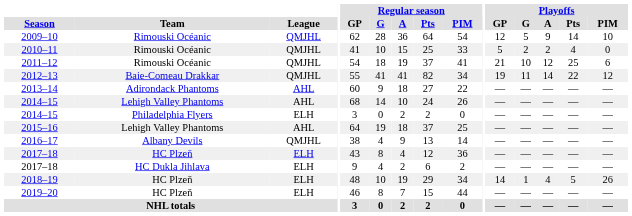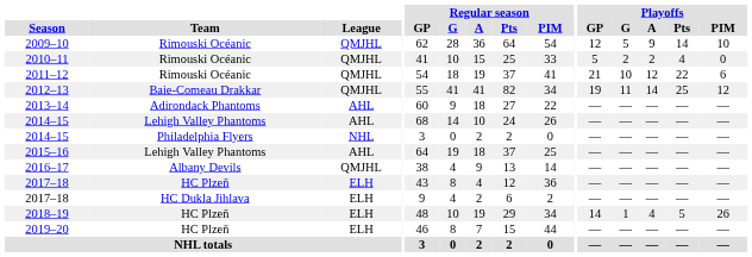 <table border="0" cellpadding="1" cellspacing="0" style="text-align:center; width:60em">
 <tr bgcolor="#e0e0e0">
 <th colspan="3" bgcolor="#ffffff"></th>
 <th rowspan="100" bgcolor="#ffffff"></th>
 <th colspan="5"><a href='#'>Regular season</a></th>
 <th rowspan="100" bgcolor="#ffffff"></th>
 <th colspan="5"><a href='#'>Playoffs</a></th>
 </tr>
 <tr bgcolor="#e0e0e0">
 <th><a href='#'>Season</a></th>
 <th>Team</th>
 <th>League</th>
 <th>GP</th>
 <th><a href='#'>G</a></th>
 <th><a href='#'>A</a></th>
 <th><a href='#'>Pts</a></th>
 <th><a href='#'>PIM</a></th>
 <th>GP</th>
 <th>G</th>
 <th>A</th>
 <th>Pts</th>
 <th>PIM</th>
 </tr>
 <tr>
 <td><a href='#'>2009–10</a></td>
 <td><a href='#'>Rimouski Océanic</a></td>
 <td><a href='#'>QMJHL</a></td>
 <td>62</td>
 <td>28</td>
 <td>36</td>
 <td>64</td>
 <td>54</td>
 <td>12</td>
 <td>5</td>
 <td>9</td>
 <td>14</td>
 <td>10</td>
 </tr>
 <tr bgcolor="#f0f0f0">
 <td><a href='#'>2010–11</a></td>
 <td>Rimouski Océanic</td>
 <td>QMJHL</td>
 <td>41</td>
 <td>10</td>
 <td>15</td>
 <td>25</td>
 <td>33</td>
 <td>5</td>
 <td>2</td>
 <td>2</td>
 <td>4</td>
 <td>0</td>
 </tr>
 <tr>
 <td><a href='#'>2011–12</a></td>
 <td>Rimouski Océanic</td>
 <td>QMJHL</td>
 <td>54</td>
 <td>18</td>
 <td>19</td>
 <td>37</td>
 <td>41</td>
 <td>21</td>
 <td>10</td>
 <td>12</td>
-<td>25</td>
+<td>22</td>
 <td>6</td>
 </tr>
 <tr bgcolor="#f0f0f0">
 <td><a href='#'>2012–13</a></td>
 <td><a href='#'>Baie-Comeau Drakkar</a></td>
 <td>QMJHL</td>
 <td>55</td>
 <td>41</td>
 <td>41</td>
 <td>82</td>
 <td>34</td>
 <td>19</td>
 <td>11</td>
 <td>14</td>
-<td>22</td>
+<td>25</td>
 <td>12</td>
 </tr>
 <tr>
 <td><a href='#'>2013–14</a></td>
 <td><a href='#'>Adirondack Phantoms</a></td>
 <td><a href='#'>AHL</a></td>
 <td>60</td>
 <td>9</td>
 <td>18</td>
 <td>27</td>
 <td>22</td>
 <td>—</td>
 <td>—</td>
 <td>—</td>
 <td>—</td>
 <td>—</td>
 </tr>
 <tr bgcolor="#f0f0f0">
 <td><a href='#'>2014–15</a></td>
 <td><a href='#'>Lehigh Valley Phantoms</a></td>
 <td>AHL</td>
 <td>68</td>
 <td>14</td>
 <td>10</td>
 <td>24</td>
 <td>26</td>
 <td>—</td>
 <td>—</td>
 <td>—</td>
 <td>—</td>
 <td>—</td>
 </tr>
 <tr>
 <td><a href='#'>2014–15</a></td>
 <td><a href='#'>Philadelphia Flyers</a></td>
-<td>ELH</td>
+<td><a href='#'>NHL</a></td>
 <td>3</td>
 <td>0</td>
 <td>2</td>
 <td>2</td>
 <td>0</td>
 <td>—</td>
 <td>—</td>
 <td>—</td>
 <td>—</td>
 <td>—</td>
 </tr>
 <tr bgcolor="#f0f0f0">
 <td><a href='#'>2015–16</a></td>
 <td>Lehigh Valley Phantoms</td>
 <td>AHL</td>
 <td>64</td>
 <td>19</td>
 <td>18</td>
 <td>37</td>
 <td>25</td>
 <td>—</td>
 <td>—</td>
 <td>—</td>
 <td>—</td>
 <td>—</td>
 </tr>
 <tr>
 <td><a href='#'>2016–17</a></td>
 <td><a href='#'>Albany Devils</a></td>
 <td>QMJHL</td>
 <td>38</td>
 <td>4</td>
 <td>9</td>
 <td>13</td>
 <td>14</td>
 <td>—</td>
 <td>—</td>
 <td>—</td>
 <td>—</td>
 <td>—</td>
 </tr>
 <tr bgcolor="#f0f0f0">
 <td><a href='#'>2017–18</a></td>
 <td><a href='#'>HC Plzeň</a></td>
 <td><a href='#'>ELH</a></td>
 <td>43</td>
 <td>8</td>
 <td>4</td>
 <td>12</td>
 <td>36</td>
 <td>—</td>
 <td>—</td>
 <td>—</td>
 <td>—</td>
 <td>—</td>
 </tr>
 <tr>
 <td>2017–18</td>
 <td><a href='#'>HC Dukla Jihlava</a></td>
 <td>ELH</td>
 <td>9</td>
 <td>4</td>
 <td>2</td>
 <td>6</td>
 <td>2</td>
 <td>—</td>
 <td>—</td>
 <td>—</td>
 <td>—</td>
 <td>—</td>
 </tr>
 <tr bgcolor="#f0f0f0">
 <td><a href='#'>2018–19</a></td>
 <td>HC Plzeň</td>
 <td>ELH</td>
 <td>48</td>
 <td>10</td>
 <td>19</td>
 <td>29</td>
 <td>34</td>
 <td>14</td>
 <td>1</td>
 <td>4</td>
 <td>5</td>
 <td>26</td>
 </tr>
 <tr>
 <td><a href='#'>2019–20</a></td>
 <td>HC Plzeň</td>
 <td>ELH</td>
 <td>46</td>
 <td>8</td>
 <td>7</td>
 <td>15</td>
 <td>44</td>
 <td>—</td>
 <td>—</td>
 <td>—</td>
 <td>—</td>
 <td>—</td>
 </tr>
 <tr bgcolor="#e0e0e0">
 <th colspan="3">NHL totals</th>
 <th>3</th>
 <th>0</th>
 <th>2</th>
 <th>2</th>
 <th>0</th>
 <th>—</th>
 <th>—</th>
 <th>—</th>
 <th>—</th>
 <th>—</th>
 </tr>
 </table>
